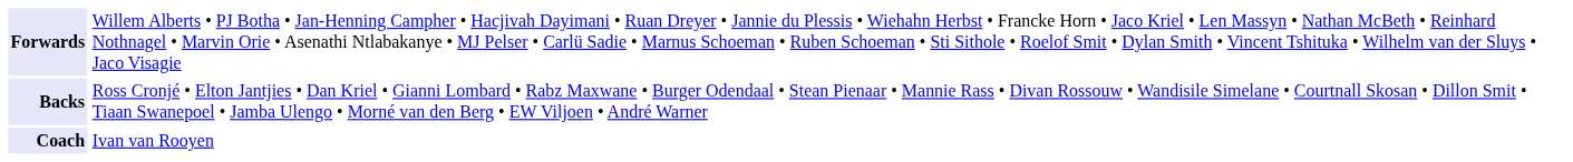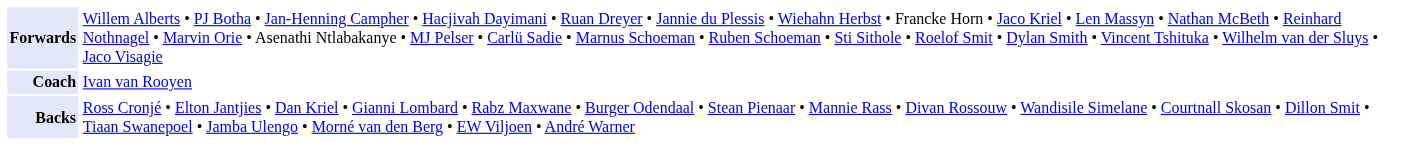 <table cellpadding="2" style="border: 1px solid white; font-size:90%;">
 <tr>
 <td style="text-align:right;" bgcolor="lavender"><strong>Forwards</strong></td>
 <td style="text-align:left;"><a href='#'>Willem Alberts</a> • <a href='#'>PJ Botha</a> • <a href='#'>Jan-Henning Campher</a> • <a href='#'>Hacjivah Dayimani</a> • <a href='#'>Ruan Dreyer</a> • <a href='#'>Jannie du Plessis</a> • <a href='#'>Wiehahn Herbst</a> • Francke Horn • <a href='#'>Jaco Kriel</a> • <a href='#'>Len Massyn</a> • <a href='#'>Nathan McBeth</a> • <a href='#'>Reinhard Nothnagel</a> • <a href='#'>Marvin Orie</a> • Asenathi Ntlabakanye • <a href='#'>MJ Pelser</a> • <a href='#'>Carlü Sadie</a> • <a href='#'>Marnus Schoeman</a> • <a href='#'>Ruben Schoeman</a> • <a href='#'>Sti Sithole</a> • <a href='#'>Roelof Smit</a> • <a href='#'>Dylan Smith</a> • <a href='#'>Vincent Tshituka</a> • <a href='#'>Wilhelm van der Sluys</a> • <a href='#'>Jaco Visagie</a></td>
 </tr>
 <tr>
+<td style="text-align:right;" bgcolor="lavender"><strong>Coach</strong></td>
+<td style="text-align:left;"><a href='#'>Ivan van Rooyen</a></td>
+</tr>
+<tr>
 <td style="text-align:right;" bgcolor="lavender"><strong>Backs</strong></td>
 <td style="text-align:left;"><a href='#'>Ross Cronjé</a> • <a href='#'>Elton Jantjies</a> • <a href='#'>Dan Kriel</a> • <a href='#'>Gianni Lombard</a> • <a href='#'>Rabz Maxwane</a> • <a href='#'>Burger Odendaal</a> • <a href='#'>Stean Pienaar</a> • <a href='#'>Mannie Rass</a> • <a href='#'>Divan Rossouw</a> • <a href='#'>Wandisile Simelane</a> • <a href='#'>Courtnall Skosan</a> • <a href='#'>Dillon Smit</a> • <a href='#'>Tiaan Swanepoel</a> • <a href='#'>Jamba Ulengo</a> • <a href='#'>Morné van den Berg</a> • <a href='#'>EW Viljoen</a> • <a href='#'>André Warner</a></td>
 </tr>
-<tr>
-<td style="text-align:right;" bgcolor="lavender"><strong>Coach</strong></td>
-<td style="text-align:left;"><a href='#'>Ivan van Rooyen</a></td>
-</tr>
 </table>
